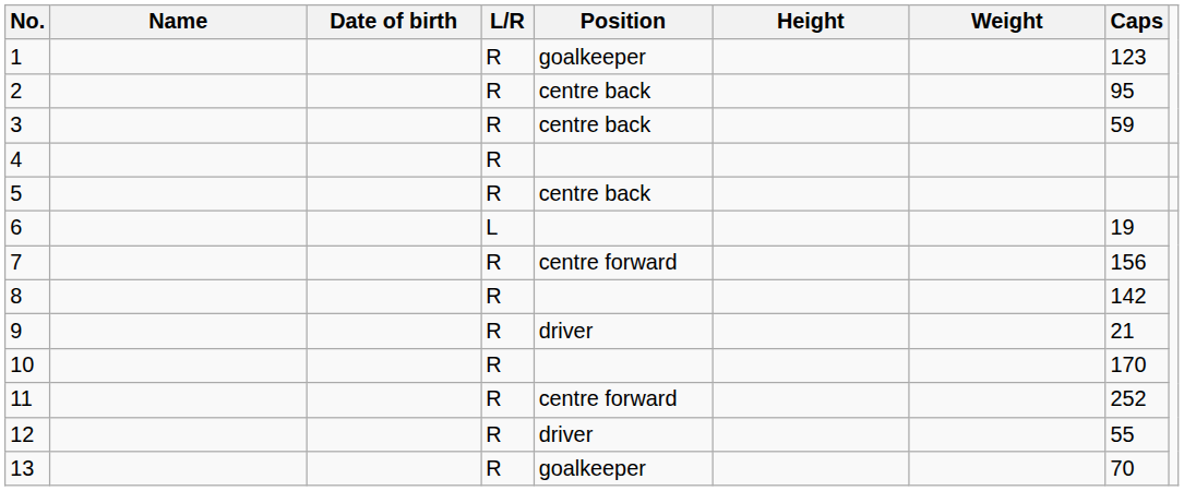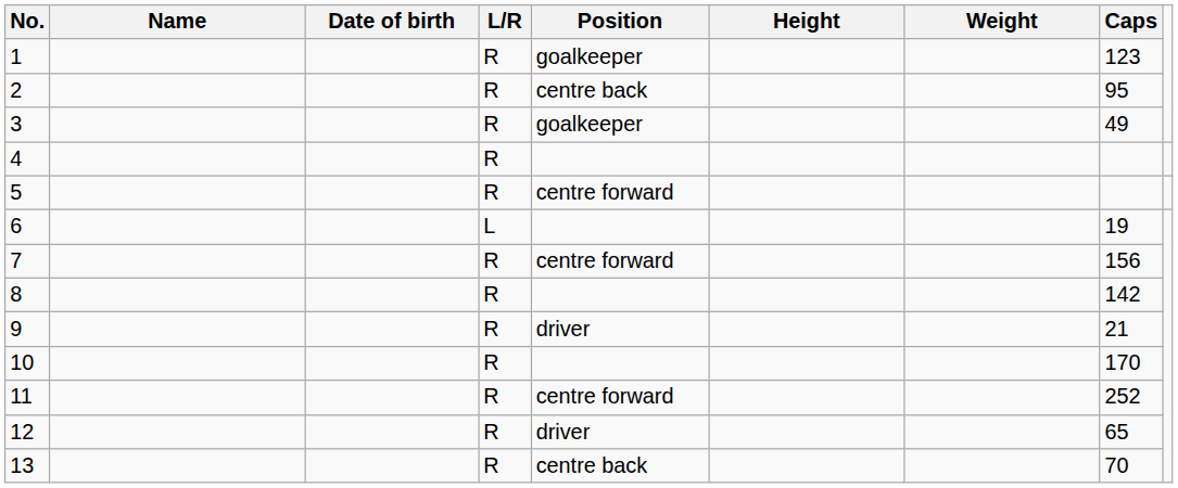 <table class=wikitable sortable style=font-size:100%; text-align:center;>
 <tr>
 <th>No.</th>
 <th style=width:12em>Name</th>
 <th style=width:8em>Date of birth</th>
 <th style=width:2em>L/R</th>
 <th style=width:8em>Position</th>
 <th style=width:9em>Height</th>
 <th style=width:9em>Weight</th>
 <th>Caps</th>
 </tr>
 <tr>
 <td>1</td>
 <td align=left></td>
 <td></td>
 <td>R</td>
 <td>goalkeeper</td>
 <td></td>
 <td></td>
 <td>123</td>
 </tr>
 <tr>
 <td>2</td>
 <td align=left></td>
 <td></td>
 <td>R</td>
 <td>centre back</td>
 <td></td>
 <td></td>
 <td>95</td>
 </tr>
 <tr>
 <td>3</td>
 <td align=left></td>
 <td></td>
 <td>R</td>
-<td>centre back</td>
+<td>goalkeeper</td>
 <td></td>
 <td></td>
-<td>59</td>
+<td>49</td>
 </tr>
 <tr>
 <td>4</td>
 <td align=left></td>
 <td></td>
 <td>R</td>
 <td></td>
 <td></td>
 <td></td>
 <td></td>
 <td></td>
 </tr>
 <tr>
 <td>5</td>
 <td align=left></td>
 <td></td>
 <td>R</td>
-<td>centre back</td>
+<td>centre forward</td>
 <td></td>
 <td></td>
 <td></td>
 <td></td>
 </tr>
 <tr>
 <td>6</td>
 <td align=left></td>
 <td></td>
 <td>L</td>
 <td></td>
 <td></td>
 <td></td>
 <td>19</td>
 </tr>
 <tr>
 <td>7</td>
 <td align=left></td>
 <td></td>
 <td>R</td>
 <td>centre forward</td>
 <td></td>
 <td></td>
 <td>156</td>
 </tr>
 <tr>
 <td>8</td>
 <td align=left></td>
 <td></td>
 <td>R</td>
 <td></td>
 <td></td>
 <td></td>
 <td>142</td>
 </tr>
 <tr>
 <td>9</td>
 <td align=left></td>
 <td></td>
 <td>R</td>
 <td>driver</td>
 <td></td>
 <td></td>
 <td>21</td>
 </tr>
 <tr>
 <td>10</td>
 <td align=left></td>
 <td></td>
 <td>R</td>
 <td></td>
 <td></td>
 <td></td>
 <td>170</td>
 </tr>
 <tr>
 <td>11</td>
 <td align=left></td>
 <td></td>
 <td>R</td>
 <td>centre forward</td>
 <td></td>
 <td></td>
 <td>252</td>
 </tr>
 <tr>
 <td>12</td>
 <td align=left></td>
 <td></td>
 <td>R</td>
 <td>driver</td>
 <td></td>
 <td></td>
-<td>55</td>
+<td>65</td>
 </tr>
 <tr>
 <td>13</td>
 <td align=left></td>
 <td></td>
 <td>R</td>
-<td>goalkeeper</td>
+<td>centre back</td>
 <td></td>
 <td></td>
 <td>70</td>
 </tr>
 </table>
